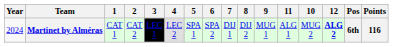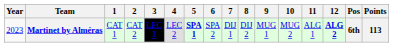 <table class="wikitable" style="text-align:center; font-size:85%">
 <tr>
 <th>Year</th>
 <th>Team</th>
 <th>1</th>
 <th>2</th>
 <th>3</th>
 <th>4</th>
 <th>5</th>
 <th>6</th>
 <th>7</th>
 <th>8</th>
 <th>9</th>
+<th>10</th>
 <th>11</th>
-<th>10</th>
 <th>12</th>
 <th>Pos</th>
 <th>Points</th>
 </tr>
 <tr>
-<td><a href='#'>2024</a></td>
+<td><a href='#'>2023</a></td>
 <th nowrap><a href='#'>Martinet by Alméras</a></th>
 <td style="background:#DFFFDF;"><a href='#'>CAT<br>1</a><br></td>
 <td style="background:#DFFFDF;"><a href='#'>CAT<br>2</a><br></td>
 <td style="background:#000000; color: white"><a href='#'><span>LEC<br>1</span></a><br></td>
 <td style="background:#DFDFDF;"><a href='#'>LEC<br>2</a><br></td>
-<td style="background:#DFFFDF;"><a href='#'>SPA<br>1</a><br></td>
+<td style="background:#DFFFDF;"><strong><a href='#'>SPA<br>1</a><br></strong></td>
 <td style="background:#DFFFDF;"><a href='#'>SPA<br>2</a><br></td>
 <td style="background:#DFFFDF"><a href='#'>DIJ<br>1</a><br></td>
 <td style="background:#DFFFDF"><a href='#'>DIJ<br>2</a><br></td>
 <td style="background:#DFFFDF"><a href='#'>MUG<br>1</a><br></td>
+<td style="background:#DFFFDF"><a href='#'>MUG<br>2</a><br></td>
 <td style="background:#DFFFDF"><a href='#'>ALG<br>1</a><br></td>
-<td style="background:#DFFFDF"><a href='#'>MUG<br>2</a><br></td>
 <td style="background:#DFFFDF"><strong><a href='#'>ALG<br>2</a><br></strong></td>
 <th>6th</th>
-<th>116</th>
+<th>113</th>
 </tr>
 </table>
